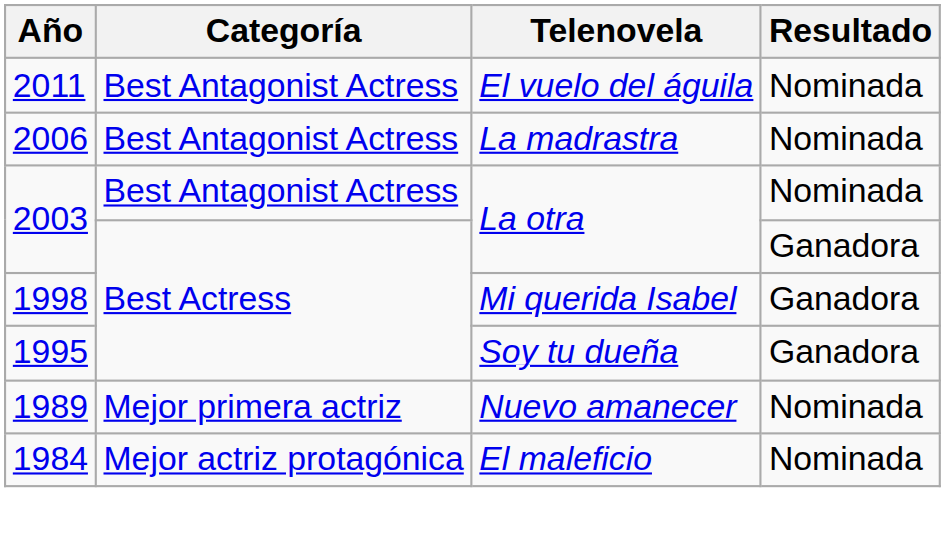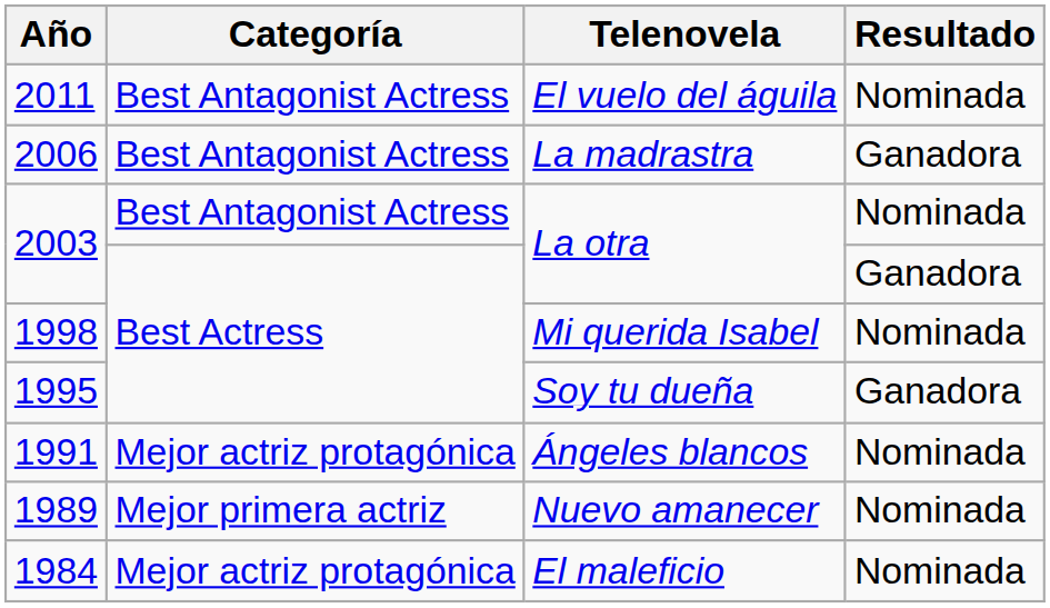 <table class="wikitable">
 <tr>
 <th><strong>Año</strong></th>
 <th><strong>Categoría</strong></th>
 <th><strong>Telenovela</strong></th>
 <th><strong>Resultado</strong></th>
 </tr>
 <tr>
 <td><a href='#'>2011</a></td>
 <td><a href='#'>Best Antagonist Actress</a></td>
 <td><em><a href='#'>El vuelo del águila</a></em></td>
 <td>Nominada</td>
 </tr>
 <tr>
 <td><a href='#'>2006</a></td>
 <td><a href='#'>Best Antagonist Actress</a></td>
 <td><em><a href='#'>La madrastra</a></em></td>
-<td>Nominada</td>
+<td>Ganadora</td>
 </tr>
 <tr>
 <td rowspan=2><a href='#'>2003</a></td>
 <td><a href='#'>Best Antagonist Actress</a></td>
 <td rowspan="2"><em><a href='#'>La otra</a></em></td>
 <td>Nominada</td>
 </tr>
 <tr>
 <td rowspan="3"><a href='#'>Best Actress</a></td>
 <td>Ganadora</td>
 </tr>
 <tr>
 <td><a href='#'>1998</a></td>
 <td><em><a href='#'>Mi querida Isabel</a></em></td>
-<td>Ganadora</td>
+<td>Nominada</td>
 </tr>
 <tr>
 <td><a href='#'>1995</a></td>
 <td><em><a href='#'>Soy tu dueña</a></em></td>
 <td>Ganadora</td>
+</tr>
+<tr>
+<td><a href='#'>1991</a></td>
+<td><a href='#'>Mejor actriz protagónica</a></td>
+<td><em><a href='#'>Ángeles blancos</a></em></td>
+<td>Nominada</td>
 </tr>
 <tr>
 <td><a href='#'>1989</a></td>
 <td><a href='#'>Mejor primera actriz</a></td>
 <td><em><a href='#'>Nuevo amanecer</a></em></td>
 <td>Nominada</td>
 </tr>
 <tr>
 <td><a href='#'>1984</a></td>
 <td><a href='#'>Mejor actriz protagónica</a></td>
 <td><em><a href='#'>El maleficio</a></em></td>
 <td>Nominada</td>
 </tr>
 </table>
